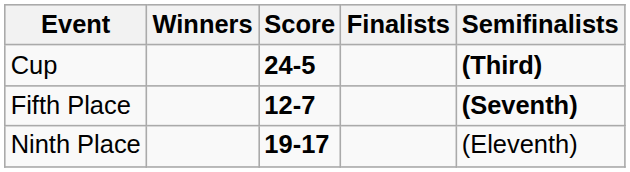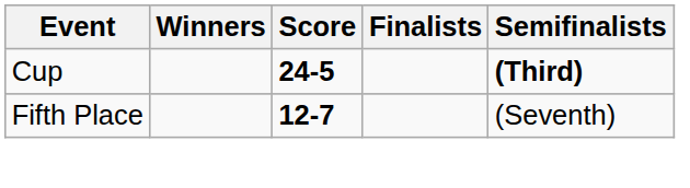 <table class="wikitable">
 <tr>
 <th>Event</th>
 <th>Winners</th>
 <th>Score</th>
 <th>Finalists</th>
 <th>Semifinalists</th>
 </tr>
 <tr>
 <td>Cup</td>
 <td><strong></strong></td>
 <td><strong>24-5</strong></td>
 <td></td>
 <td><strong> (Third)<br></strong></td>
 </tr>
 <tr>
 <td>Fifth Place</td>
 <td><strong></strong></td>
 <td><strong>12-7</strong></td>
 <td></td>
-<td><strong> (Seventh)<br></strong></td>
-</tr>
-<tr>
-<td>Ninth Place</td>
-<td><strong></strong></td>
-<td><strong>19-17</strong></td>
-<td></td>
-<td> (Eleventh)<br></td>
+<td> (Seventh)<br></td>
 </tr>
 </table>
